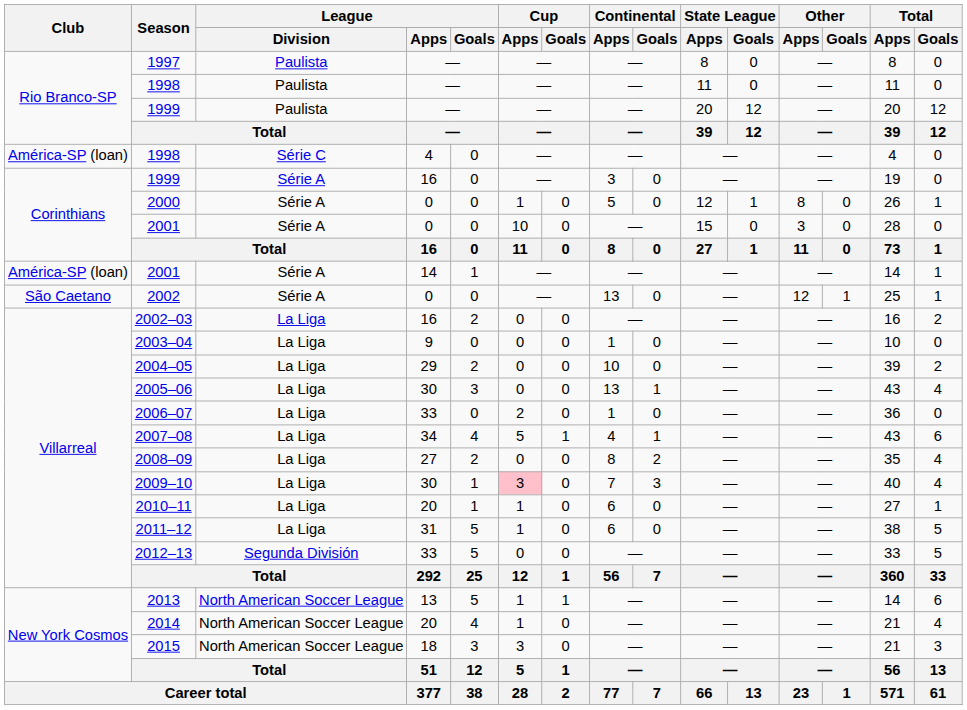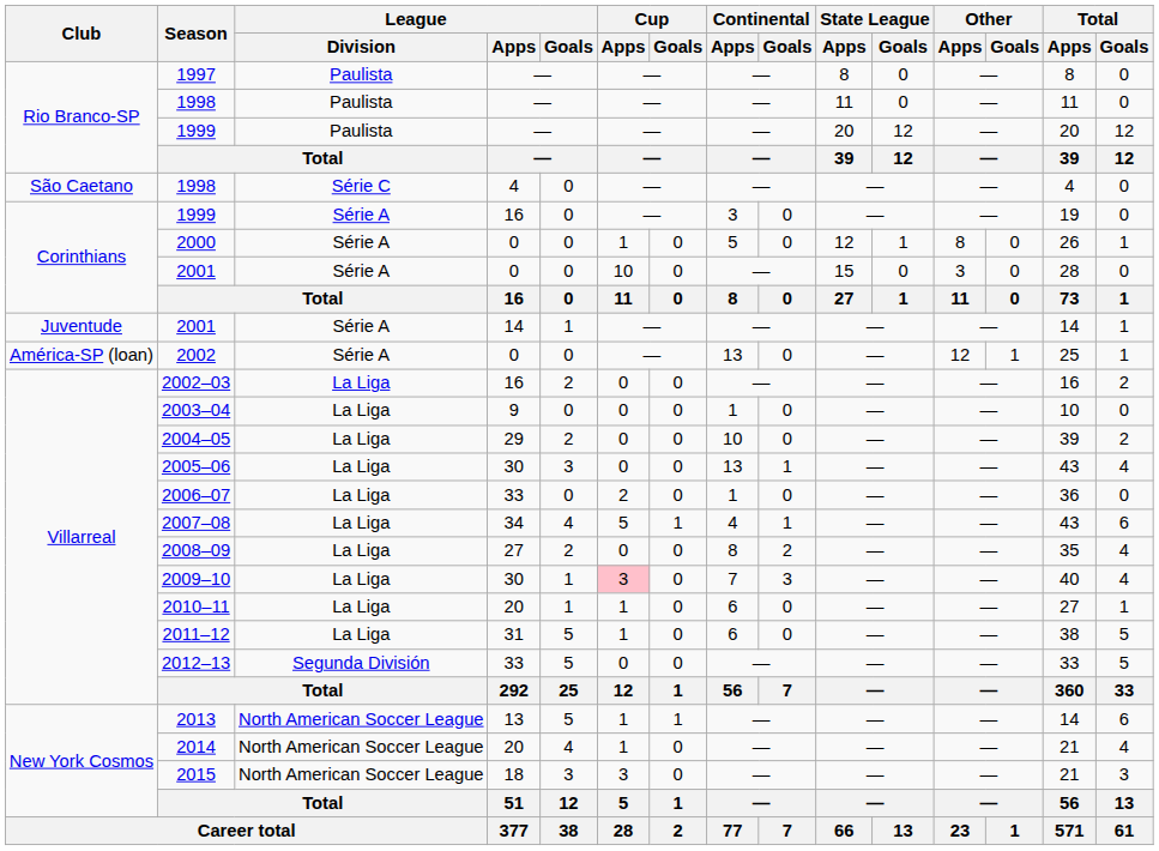 <table class="wikitable" style="text-align:center">
 <tr>
 <th rowspan="2">Club</th>
 <th rowspan="2">Season</th>
 <th colspan="3">League</th>
 <th colspan="2">Cup</th>
 <th colspan="2">Continental</th>
 <th colspan="2">State League</th>
 <th colspan="2">Other</th>
 <th colspan="2">Total</th>
 </tr>
 <tr>
 <th>Division</th>
 <th>Apps</th>
 <th>Goals</th>
 <th>Apps</th>
 <th>Goals</th>
 <th>Apps</th>
 <th>Goals</th>
 <th>Apps</th>
 <th>Goals</th>
 <th>Apps</th>
 <th>Goals</th>
 <th>Apps</th>
 <th>Goals</th>
 </tr>
 <tr>
 <td rowspan="4"><a href='#'>Rio Branco-SP</a></td>
 <td><a href='#'>1997</a></td>
 <td><a href='#'>Paulista</a></td>
 <td colspan="2">—</td>
 <td colspan="2">—</td>
 <td colspan="2">—</td>
 <td>8</td>
 <td>0</td>
 <td colspan="2">—</td>
 <td>8</td>
 <td>0</td>
 </tr>
 <tr>
 <td><a href='#'>1998</a></td>
 <td>Paulista</td>
 <td colspan="2">—</td>
 <td colspan="2">—</td>
 <td colspan="2">—</td>
 <td>11</td>
 <td>0</td>
 <td colspan="2">—</td>
 <td>11</td>
 <td>0</td>
 </tr>
 <tr>
 <td><a href='#'>1999</a></td>
 <td>Paulista</td>
 <td colspan="2">—</td>
 <td colspan="2">—</td>
 <td colspan="2">—</td>
 <td>20</td>
 <td>12</td>
 <td colspan="2">—</td>
 <td>20</td>
 <td>12</td>
 </tr>
 <tr>
 <th colspan="2">Total</th>
 <th colspan="2">—</th>
 <th colspan="2">—</th>
 <th colspan="2">—</th>
 <th>39</th>
 <th>12</th>
 <th colspan="2">—</th>
 <th>39</th>
 <th>12</th>
 </tr>
 <tr>
-<td><a href='#'>América-SP</a> (loan)</td>
+<td><a href='#'>São Caetano</a></td>
 <td><a href='#'>1998</a></td>
 <td><a href='#'>Série C</a></td>
 <td>4</td>
 <td>0</td>
 <td colspan="2">—</td>
 <td colspan="2">—</td>
 <td colspan="2">—</td>
 <td colspan="2">—</td>
 <td>4</td>
 <td>0</td>
 </tr>
 <tr>
 <td rowspan="4"><a href='#'>Corinthians</a></td>
 <td><a href='#'>1999</a></td>
 <td><a href='#'>Série A</a></td>
 <td>16</td>
 <td>0</td>
 <td colspan="2">—</td>
 <td>3</td>
 <td>0</td>
 <td colspan="2">—</td>
 <td colspan="2">—</td>
 <td>19</td>
 <td>0</td>
 </tr>
 <tr>
 <td><a href='#'>2000</a></td>
 <td>Série A</td>
 <td>0</td>
 <td>0</td>
 <td>1</td>
 <td>0</td>
 <td>5</td>
 <td>0</td>
 <td>12</td>
 <td>1</td>
 <td>8</td>
 <td>0</td>
 <td>26</td>
 <td>1</td>
 </tr>
 <tr>
 <td><a href='#'>2001</a></td>
 <td>Série A</td>
 <td>0</td>
 <td>0</td>
 <td>10</td>
 <td>0</td>
 <td colspan="2">—</td>
 <td>15</td>
 <td>0</td>
 <td>3</td>
 <td>0</td>
 <td>28</td>
 <td>0</td>
 </tr>
 <tr>
 <th colspan="2">Total</th>
 <th>16</th>
 <th>0</th>
 <th>11</th>
 <th>0</th>
 <th>8</th>
 <th>0</th>
 <th>27</th>
 <th>1</th>
 <th>11</th>
 <th>0</th>
 <th>73</th>
 <th>1</th>
 </tr>
 <tr>
-<td><a href='#'>América-SP</a> (loan)</td>
+<td><a href='#'>Juventude</a></td>
 <td><a href='#'>2001</a></td>
 <td>Série A</td>
 <td>14</td>
 <td>1</td>
 <td colspan="2">—</td>
 <td colspan="2">—</td>
 <td colspan="2">—</td>
 <td colspan="2">—</td>
 <td>14</td>
 <td>1</td>
 </tr>
 <tr>
-<td><a href='#'>São Caetano</a></td>
+<td><a href='#'>América-SP</a> (loan)</td>
 <td><a href='#'>2002</a></td>
 <td>Série A</td>
 <td>0</td>
 <td>0</td>
 <td colspan="2">—</td>
 <td>13</td>
 <td>0</td>
 <td colspan="2">—</td>
 <td>12</td>
 <td>1</td>
 <td>25</td>
 <td>1</td>
 </tr>
 <tr>
 <td rowspan="12"><a href='#'>Villarreal</a></td>
 <td><a href='#'>2002–03</a></td>
 <td><a href='#'>La Liga</a></td>
 <td>16</td>
 <td>2</td>
 <td>0</td>
 <td>0</td>
 <td colspan="2">—</td>
 <td colspan="2">—</td>
 <td colspan="2">—</td>
 <td>16</td>
 <td>2</td>
 </tr>
 <tr>
 <td><a href='#'>2003–04</a></td>
 <td>La Liga</td>
 <td>9</td>
 <td>0</td>
 <td>0</td>
 <td>0</td>
 <td>1</td>
 <td>0</td>
 <td colspan="2">—</td>
 <td colspan="2">—</td>
 <td>10</td>
 <td>0</td>
 </tr>
 <tr>
 <td><a href='#'>2004–05</a></td>
 <td>La Liga</td>
 <td>29</td>
 <td>2</td>
 <td>0</td>
 <td>0</td>
 <td>10</td>
 <td>0</td>
 <td colspan="2">—</td>
 <td colspan="2">—</td>
 <td>39</td>
 <td>2</td>
 </tr>
 <tr>
 <td><a href='#'>2005–06</a></td>
 <td>La Liga</td>
 <td>30</td>
 <td>3</td>
 <td>0</td>
 <td>0</td>
 <td>13</td>
 <td>1</td>
 <td colspan="2">—</td>
 <td colspan="2">—</td>
 <td>43</td>
 <td>4</td>
 </tr>
 <tr>
 <td><a href='#'>2006–07</a></td>
 <td>La Liga</td>
 <td>33</td>
 <td>0</td>
 <td>2</td>
 <td>0</td>
 <td>1</td>
 <td>0</td>
 <td colspan="2">—</td>
 <td colspan="2">—</td>
 <td>36</td>
 <td>0</td>
 </tr>
 <tr>
 <td><a href='#'>2007–08</a></td>
 <td>La Liga</td>
 <td>34</td>
 <td>4</td>
 <td>5</td>
 <td>1</td>
 <td>4</td>
 <td>1</td>
 <td colspan="2">—</td>
 <td colspan="2">—</td>
 <td>43</td>
 <td>6</td>
 </tr>
 <tr>
 <td><a href='#'>2008–09</a></td>
 <td>La Liga</td>
 <td>27</td>
 <td>2</td>
 <td>0</td>
 <td>0</td>
 <td>8</td>
 <td>2</td>
 <td colspan="2">—</td>
 <td colspan="2">—</td>
 <td>35</td>
 <td>4</td>
 </tr>
 <tr>
 <td><a href='#'>2009–10</a></td>
 <td>La Liga</td>
 <td>30</td>
 <td>1</td>
 <td style="background: pink;">3</td>
 <td>0</td>
 <td>7</td>
 <td>3</td>
 <td colspan="2">—</td>
 <td colspan="2">—</td>
 <td>40</td>
 <td>4</td>
 </tr>
 <tr>
 <td><a href='#'>2010–11</a></td>
 <td>La Liga</td>
 <td>20</td>
 <td>1</td>
 <td>1</td>
 <td>0</td>
 <td>6</td>
 <td>0</td>
 <td colspan="2">—</td>
 <td colspan="2">—</td>
 <td>27</td>
 <td>1</td>
 </tr>
 <tr>
 <td><a href='#'>2011–12</a></td>
 <td>La Liga</td>
 <td>31</td>
 <td>5</td>
 <td>1</td>
 <td>0</td>
 <td>6</td>
 <td>0</td>
 <td colspan="2">—</td>
 <td colspan="2">—</td>
 <td>38</td>
 <td>5</td>
 </tr>
 <tr>
 <td><a href='#'>2012–13</a></td>
 <td><a href='#'>Segunda División</a></td>
 <td>33</td>
 <td>5</td>
 <td>0</td>
 <td>0</td>
 <td colspan="2">—</td>
 <td colspan="2">—</td>
 <td colspan="2">—</td>
 <td>33</td>
 <td>5</td>
 </tr>
 <tr>
 <th colspan="2">Total</th>
 <th>292</th>
 <th>25</th>
 <th>12</th>
 <th>1</th>
 <th>56</th>
 <th>7</th>
 <th colspan="2">—</th>
 <th colspan="2">—</th>
 <th>360</th>
 <th>33</th>
 </tr>
 <tr>
 <td rowspan="4"><a href='#'>New York Cosmos</a></td>
 <td !><a href='#'>2013</a></td>
 <td><a href='#'>North American Soccer League</a></td>
 <td>13</td>
 <td>5</td>
 <td>1</td>
 <td>1</td>
 <td colspan="2">—</td>
 <td colspan="2">—</td>
 <td colspan="2">—</td>
 <td>14</td>
 <td>6</td>
 </tr>
 <tr>
 <td !><a href='#'>2014</a></td>
 <td>North American Soccer League</td>
 <td>20</td>
 <td>4</td>
 <td>1</td>
 <td>0</td>
 <td colspan="2">—</td>
 <td colspan="2">—</td>
 <td colspan="2">—</td>
 <td>21</td>
 <td>4</td>
 </tr>
 <tr>
 <td !><a href='#'>2015</a></td>
 <td>North American Soccer League</td>
 <td>18</td>
 <td>3</td>
 <td>3</td>
 <td>0</td>
 <td colspan="2">—</td>
 <td colspan="2">—</td>
 <td colspan="2">—</td>
 <td>21</td>
 <td>3</td>
 </tr>
 <tr>
 <th colspan="2">Total</th>
 <th>51</th>
 <th>12</th>
 <th>5</th>
 <th>1</th>
 <th colspan="2">—</th>
 <th colspan="2">—</th>
 <th colspan="2">—</th>
 <th>56</th>
 <th>13</th>
 </tr>
 <tr>
 <th colspan="3">Career total</th>
 <th>377</th>
 <th>38</th>
 <th>28</th>
 <th>2</th>
 <th>77</th>
 <th>7</th>
 <th>66</th>
 <th>13</th>
 <th>23</th>
 <th>1</th>
 <th>571</th>
 <th>61</th>
 </tr>
 </table>
